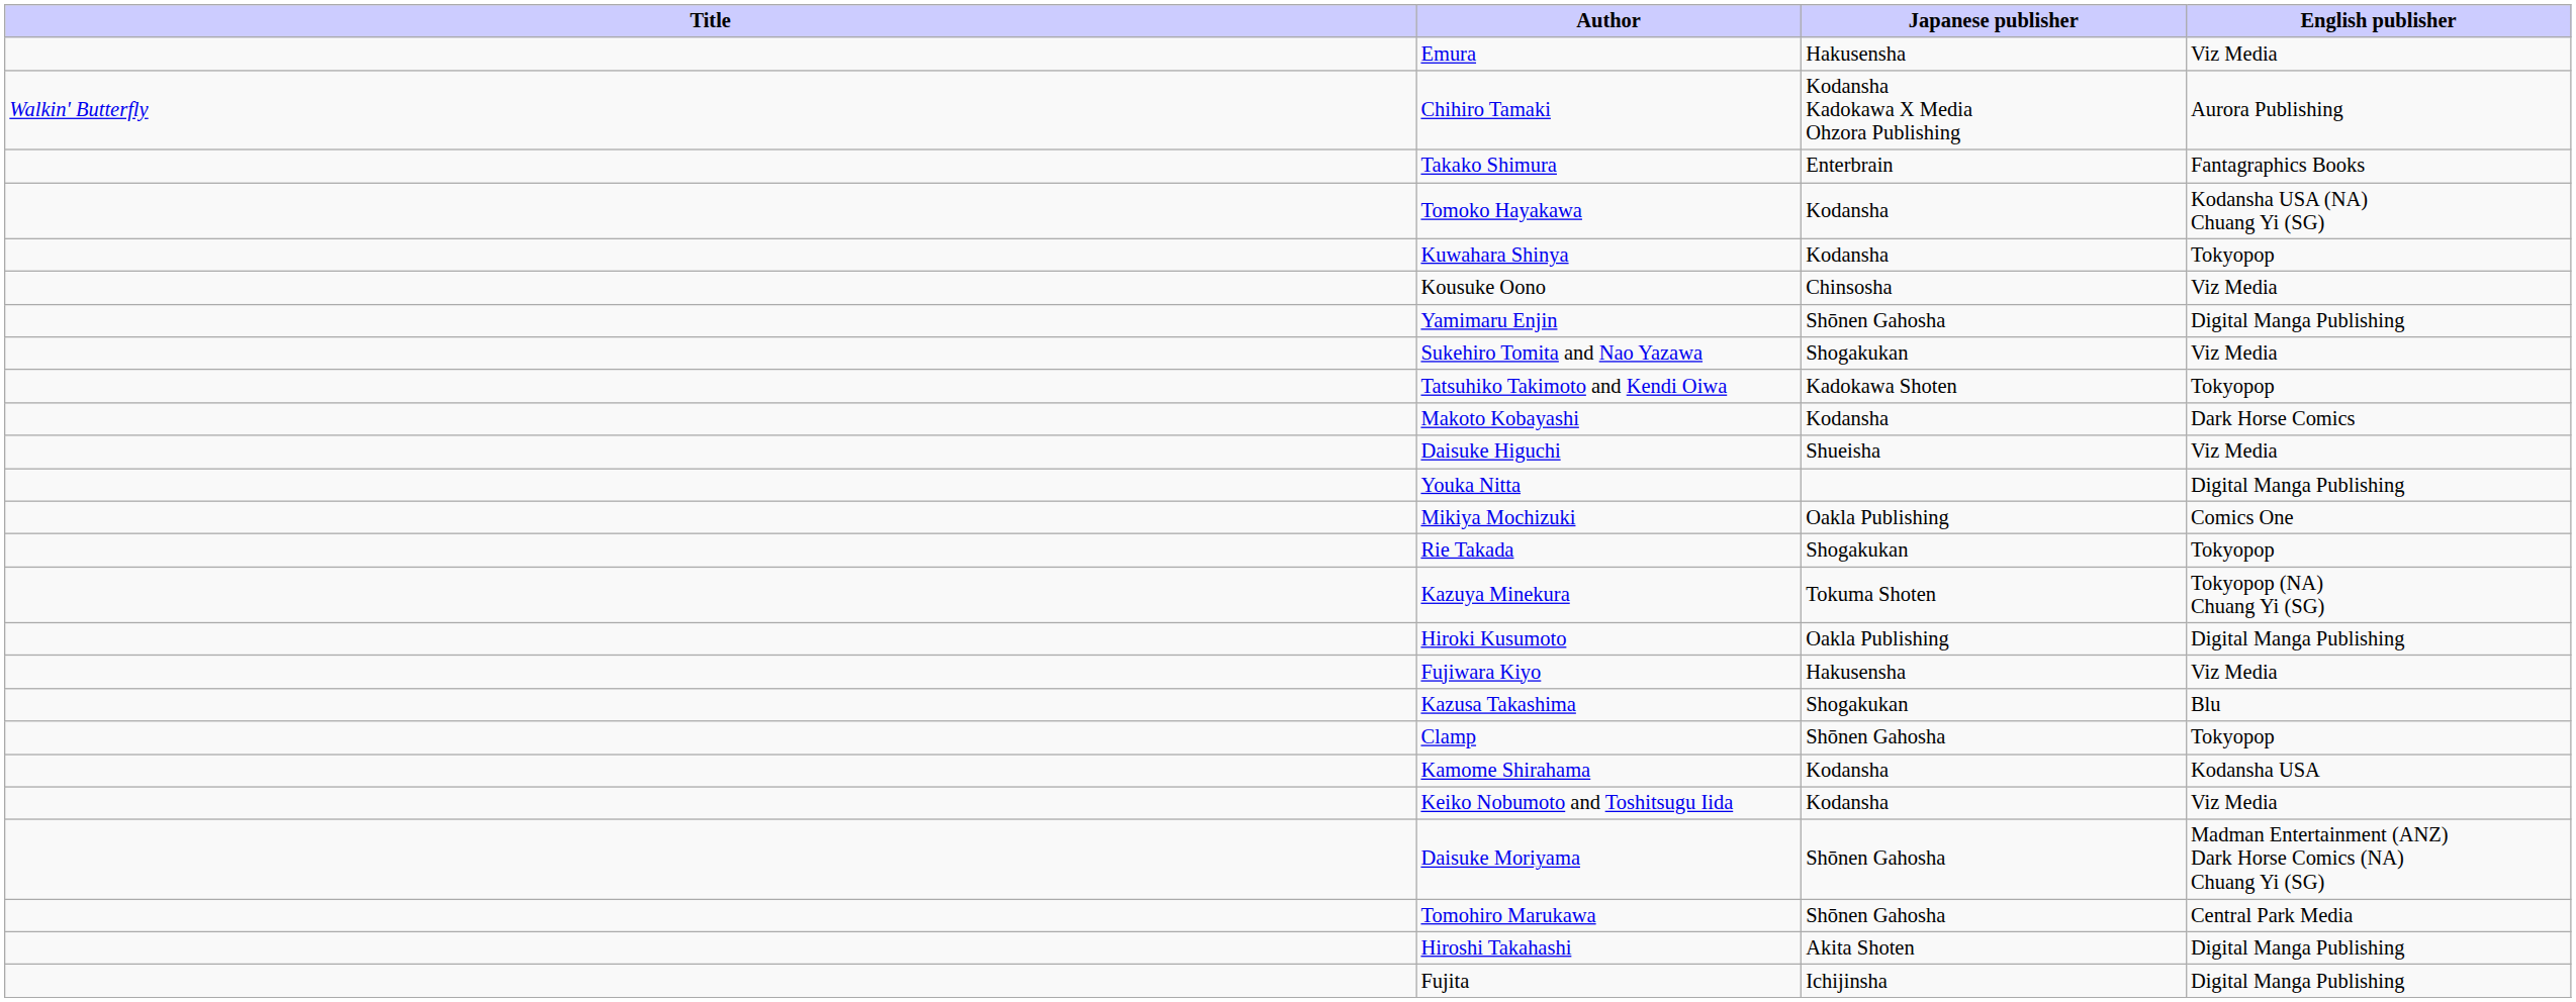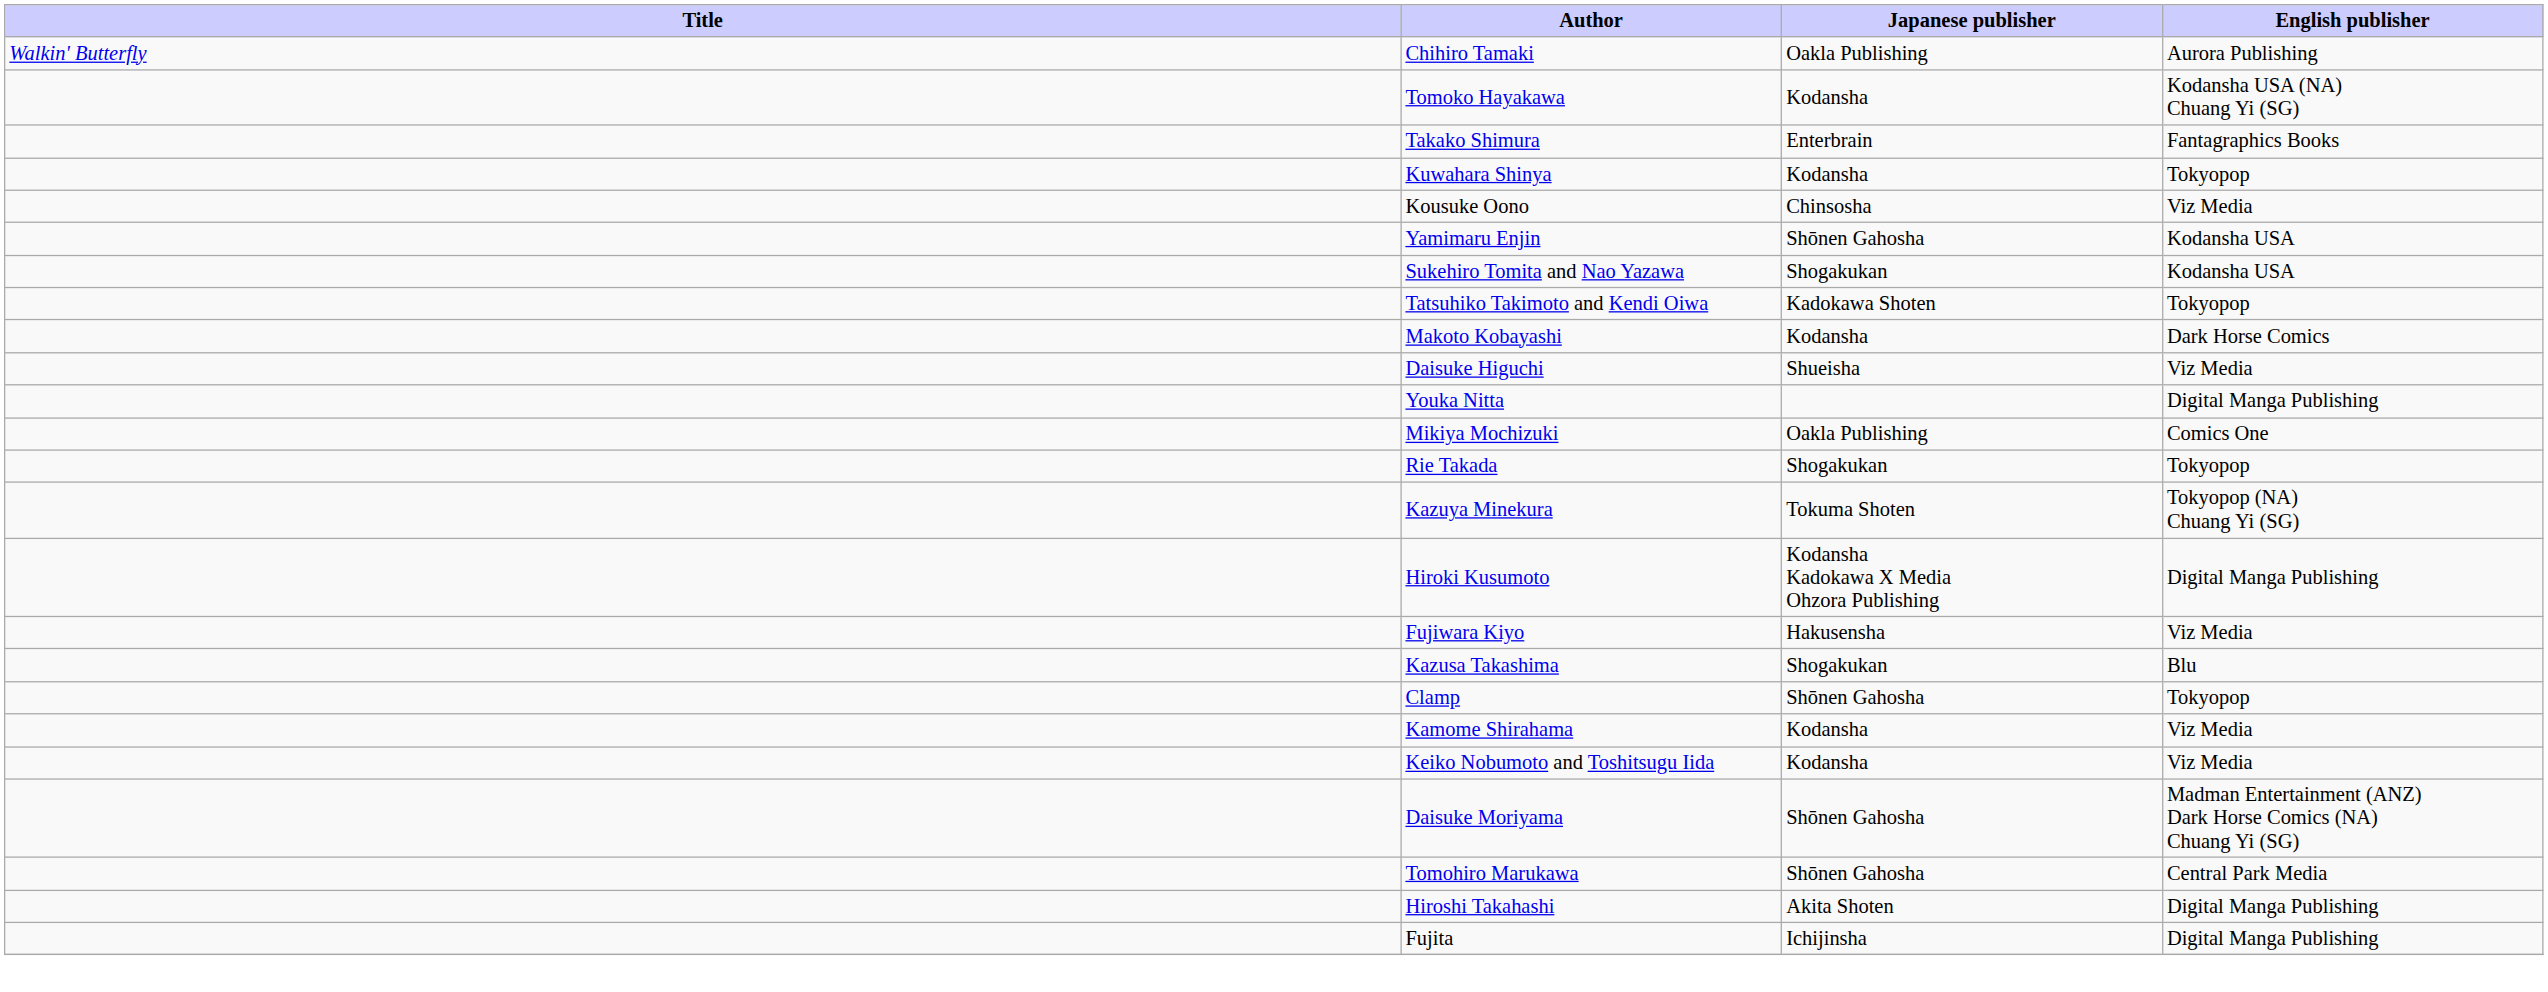 <table class="wikitable" style="width: 100%;">
 <tr>
 <th style="background: #ccf;">Title</th>
 <th style="background: #ccf; width: 15%;">Author</th>
 <th style="background: #ccf; width: 15%;">Japanese publisher</th>
 <th style="background: #ccf; width: 15%;">English publisher</th>
 </tr>
 <tr>
-<td></td>
-<td><a href='#'>Emura</a></td>
-<td>Hakusensha</td>
-<td>Viz Media</td>
+<td><em><a href='#'>Walkin' Butterfly</a></em></td>
+<td><a href='#'>Chihiro Tamaki</a></td>
+<td>Oakla Publishing</td>
+<td>Aurora Publishing</td>
 </tr>
 <tr>
-<td><em><a href='#'>Walkin' Butterfly</a></em></td>
-<td><a href='#'>Chihiro Tamaki</a></td>
-<td>Kodansha <br> Kadokawa X Media <br> Ohzora Publishing</td>
-<td>Aurora Publishing</td>
+<td></td>
+<td><a href='#'>Tomoko Hayakawa</a></td>
+<td>Kodansha</td>
+<td>Kodansha USA (NA) <br> Chuang Yi (SG)</td>
 </tr>
 <tr>
 <td></td>
 <td><a href='#'>Takako Shimura</a></td>
 <td>Enterbrain</td>
 <td>Fantagraphics Books</td>
-</tr>
-<tr>
-<td></td>
-<td><a href='#'>Tomoko Hayakawa</a></td>
-<td>Kodansha</td>
-<td>Kodansha USA (NA) <br> Chuang Yi (SG)</td>
 </tr>
 <tr>
 <td></td>
 <td><a href='#'>Kuwahara Shinya</a></td>
 <td>Kodansha</td>
 <td>Tokyopop</td>
 </tr>
 <tr>
 <td></td>
 <td>Kousuke Oono</td>
 <td>Chinsosha</td>
 <td>Viz Media</td>
 </tr>
 <tr>
 <td></td>
 <td><a href='#'>Yamimaru Enjin</a></td>
 <td>Shōnen Gahosha</td>
-<td>Digital Manga Publishing</td>
+<td>Kodansha USA</td>
 </tr>
 <tr>
 <td></td>
 <td><a href='#'>Sukehiro Tomita</a> and <a href='#'>Nao Yazawa</a></td>
 <td>Shogakukan</td>
-<td>Viz Media</td>
+<td>Kodansha USA</td>
 </tr>
 <tr>
 <td></td>
 <td><a href='#'>Tatsuhiko Takimoto</a> and <a href='#'>Kendi Oiwa</a></td>
 <td>Kadokawa Shoten</td>
 <td>Tokyopop</td>
 </tr>
 <tr>
 <td></td>
 <td><a href='#'>Makoto Kobayashi</a></td>
 <td>Kodansha</td>
 <td>Dark Horse Comics</td>
 </tr>
 <tr>
 <td></td>
 <td><a href='#'>Daisuke Higuchi</a></td>
 <td>Shueisha</td>
 <td>Viz Media</td>
 </tr>
 <tr>
 <td></td>
 <td><a href='#'>Youka Nitta</a></td>
 <td></td>
 <td>Digital Manga Publishing</td>
 </tr>
 <tr>
 <td></td>
 <td><a href='#'>Mikiya Mochizuki</a></td>
 <td>Oakla Publishing</td>
 <td>Comics One</td>
 </tr>
 <tr>
 <td></td>
 <td><a href='#'>Rie Takada</a></td>
 <td>Shogakukan</td>
 <td>Tokyopop</td>
 </tr>
 <tr>
 <td></td>
 <td><a href='#'>Kazuya Minekura</a></td>
 <td>Tokuma Shoten</td>
 <td>Tokyopop (NA) <br> Chuang Yi (SG)</td>
 </tr>
 <tr>
 <td></td>
 <td><a href='#'>Hiroki Kusumoto</a></td>
-<td>Oakla Publishing</td>
+<td>Kodansha <br> Kadokawa X Media <br> Ohzora Publishing</td>
 <td>Digital Manga Publishing</td>
 </tr>
 <tr>
 <td></td>
 <td><a href='#'>Fujiwara Kiyo</a></td>
 <td>Hakusensha</td>
 <td>Viz Media</td>
 </tr>
 <tr>
 <td></td>
 <td><a href='#'>Kazusa Takashima</a></td>
 <td>Shogakukan</td>
 <td>Blu</td>
 </tr>
 <tr>
 <td></td>
 <td><a href='#'>Clamp</a></td>
 <td>Shōnen Gahosha</td>
 <td>Tokyopop</td>
 </tr>
 <tr>
 <td></td>
 <td><a href='#'>Kamome Shirahama</a></td>
 <td>Kodansha</td>
-<td>Kodansha USA</td>
+<td>Viz Media</td>
 </tr>
 <tr>
 <td></td>
 <td><a href='#'>Keiko Nobumoto</a> and <a href='#'>Toshitsugu Iida</a></td>
 <td>Kodansha</td>
 <td>Viz Media</td>
 </tr>
 <tr>
 <td></td>
 <td><a href='#'>Daisuke Moriyama</a></td>
 <td>Shōnen Gahosha</td>
 <td>Madman Entertainment (ANZ) <br> Dark Horse Comics (NA) <br> Chuang Yi (SG)</td>
 </tr>
 <tr>
 <td></td>
 <td><a href='#'>Tomohiro Marukawa</a></td>
 <td>Shōnen Gahosha</td>
 <td>Central Park Media</td>
 </tr>
 <tr>
 <td></td>
 <td><a href='#'>Hiroshi Takahashi</a></td>
 <td>Akita Shoten</td>
 <td>Digital Manga Publishing</td>
 </tr>
 <tr>
 <td></td>
 <td>Fujita</td>
 <td>Ichijinsha</td>
 <td>Digital Manga Publishing</td>
 </tr>
 <tr>
 </tr>
 </table>
